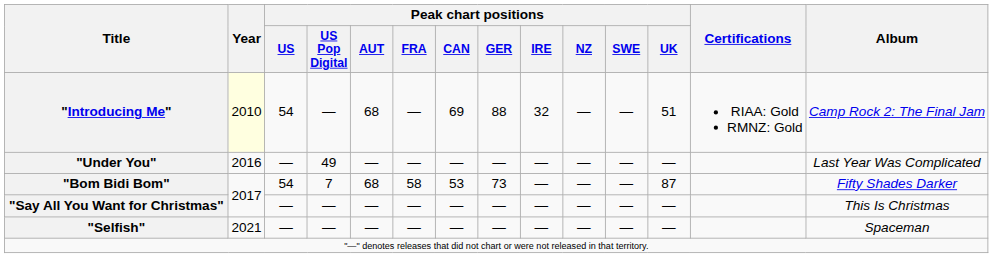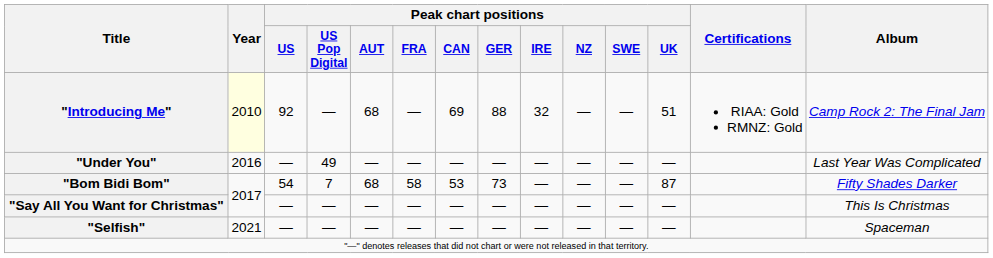 <table class="wikitable plainrowheaders" style="text-align:center;">
 <tr>
 <th scope="col" rowspan="2" style="width:16em;">Title</th>
 <th scope="col" rowspan="2">Year</th>
 <th scope="col" colspan="10">Peak chart positions</th>
 <th rowspan="2"><a href='#'>Certifications</a></th>
 <th rowspan="2" scope="col">Album</th>
 </tr>
 <tr>
 <th scope="col" style="width:3em;font-size:90%;"><a href='#'>US</a><br></th>
 <th scope="col" style="width:3em;font-size:90%;"><a href='#'>US<br>Pop<br>Digital</a><br></th>
 <th scope="col" style="width:3em;font-size:90%;"><a href='#'>AUT</a><br></th>
 <th scope="col" style="width:3em;font-size:90%;"><a href='#'>FRA</a><br></th>
 <th scope="col" style="width:3em;font-size:90%;"><a href='#'>CAN</a><br></th>
 <th scope="col" style="width:3em;font-size:90%;"><a href='#'>GER</a><br></th>
 <th scope="col" style="width:3em;font-size:90%;"><a href='#'>IRE</a><br></th>
 <th scope="col" style="width:3em;font-size:90%;"><a href='#'>NZ</a><br></th>
 <th scope="col" style="width:3em;font-size:90%;"><a href='#'>SWE</a><br></th>
 <th scope="col" style="width:3em;font-size:90%;"><a href='#'>UK</a><br></th>
 </tr>
 <tr>
 <th scope="row">"<a href='#'>Introducing Me</a>"</th>
 <td style="background: lightyellow;">2010</td>
-<td>54</td>
+<td>92</td>
 <td>—</td>
 <td>68</td>
 <td>—</td>
 <td>69</td>
 <td>88</td>
 <td>32</td>
 <td>—</td>
 <td>—</td>
 <td>51</td>
 <td><br><ul><li>RIAA: Gold</li><li>RMNZ: Gold</li></ul></td>
 <td><em><a href='#'>Camp Rock 2: The Final Jam</a></em></td>
 </tr>
 <tr>
 <th scope="row">"Under You"</th>
 <td>2016</td>
 <td>—</td>
 <td>49</td>
 <td>—</td>
 <td>—</td>
 <td>—</td>
 <td>—</td>
 <td>—</td>
 <td>—</td>
 <td>—</td>
 <td>—</td>
 <td></td>
 <td><em>Last Year Was Complicated</em></td>
 </tr>
 <tr>
 <th scope="row">"Bom Bidi Bom"<br></th>
 <td rowspan="2">2017</td>
 <td>54</td>
 <td>7</td>
 <td>68</td>
 <td>58</td>
 <td>53</td>
 <td>73</td>
 <td>—</td>
 <td>—</td>
 <td>—</td>
 <td>87</td>
 <td></td>
 <td><em><a href='#'>Fifty Shades Darker</a></em></td>
 </tr>
 <tr>
 <th scope="row">"Say All You Want for Christmas"<br></th>
 <td>—</td>
 <td>—</td>
 <td>—</td>
 <td>—</td>
 <td>—</td>
 <td>—</td>
 <td>—</td>
 <td>—</td>
 <td>—</td>
 <td>—</td>
 <td></td>
 <td><em>This Is Christmas</em></td>
 </tr>
 <tr>
 <th scope="row">"Selfish"<br></th>
 <td>2021</td>
 <td>—</td>
 <td>—</td>
 <td>—</td>
 <td>—</td>
 <td>—</td>
 <td>—</td>
 <td>—</td>
 <td>—</td>
 <td>—</td>
 <td>—</td>
 <td></td>
 <td><em>Spaceman</em></td>
 </tr>
 <tr>
 <td colspan="15" align="center" style="font-size:8pt">"—" denotes releases that did not chart or were not released in that territory.</td>
 </tr>
 </table>
